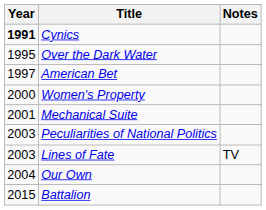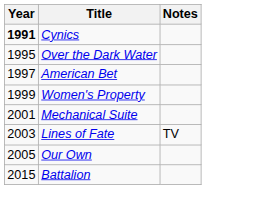 <table class="wikitable sortable">
 <tr>
 <th>Year</th>
 <th>Title</th>
 <th class="unsortable">Notes</th>
 </tr>
 <tr>
 <td><strong>1991</strong></td>
 <td><em><a href='#'>Cynics</a></em></td>
 <td></td>
 </tr>
 <tr>
 <td>1995</td>
 <td><em><a href='#'>Over the Dark Water</a></em></td>
 <td></td>
 </tr>
 <tr>
 <td>1997</td>
 <td><em><a href='#'>American Bet</a></em></td>
 <td></td>
 </tr>
 <tr>
-<td>2000</td>
+<td>1999</td>
 <td><em><a href='#'>Women's Property</a></em></td>
 <td></td>
 </tr>
 <tr>
 <td>2001</td>
 <td><em><a href='#'>Mechanical Suite</a></em></td>
 <td></td>
 </tr>
 <tr>
 <td>2003</td>
-<td><em><a href='#'>Peculiarities of National Politics</a></em></td>
-<td></td>
-</tr>
-<tr>
-<td>2003</td>
 <td><em><a href='#'>Lines of Fate</a></em></td>
 <td>TV</td>
 </tr>
 <tr>
-<td>2004</td>
+<td>2005</td>
 <td><em><a href='#'>Our Own</a></em></td>
 <td></td>
 </tr>
 <tr>
 <td>2015</td>
 <td><em><a href='#'>Battalion</a></em></td>
 <td></td>
 </tr>
 </table>
